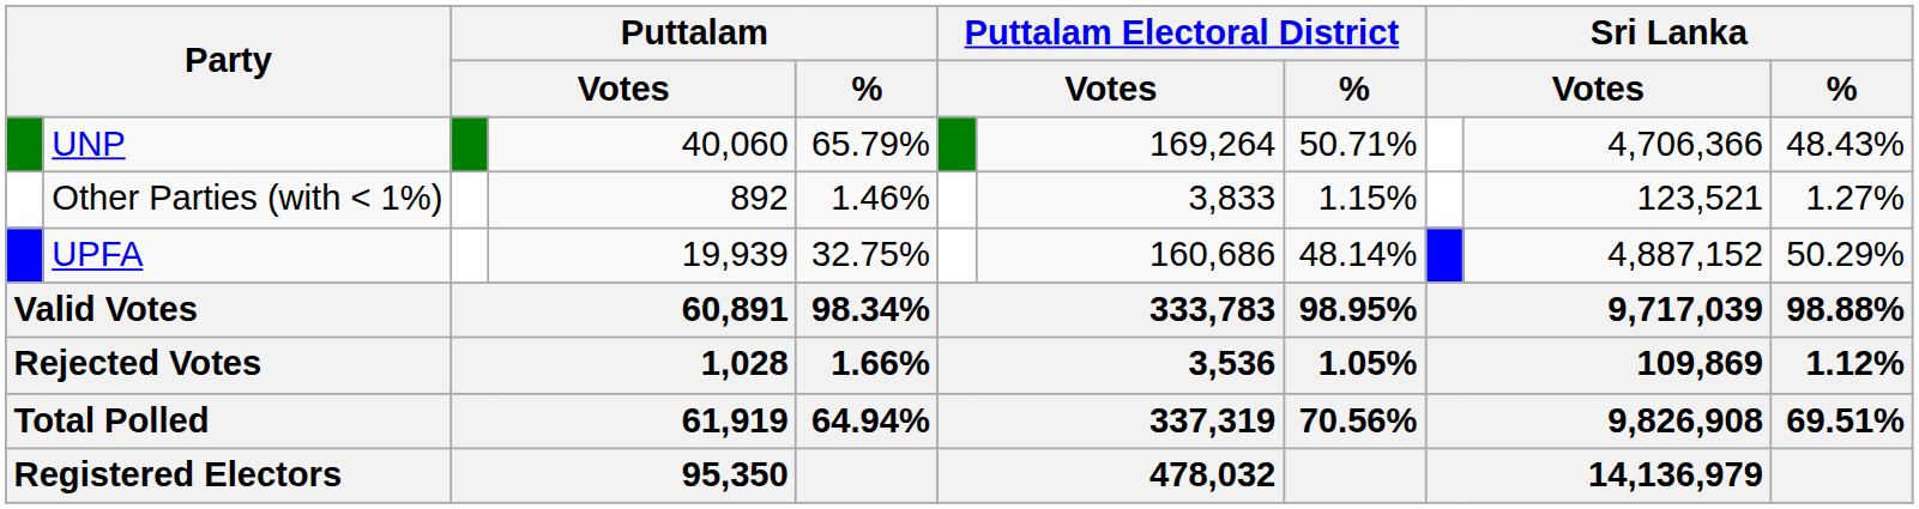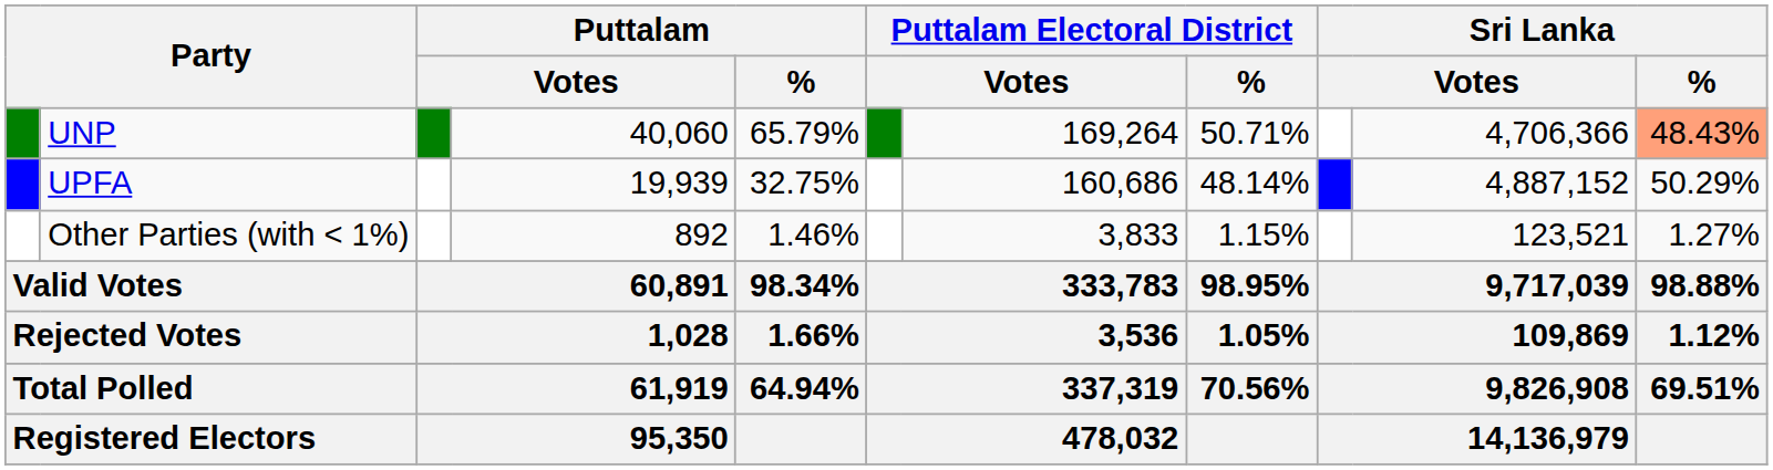 <table class="wikitable">
 <tr>
 <th colspan="2" width="144px"rowspan="2">Party</th>
 <th colspan="3" width="216px">Puttalam</th>
 <th colspan="3" width="216px"><a href='#'>Puttalam Electoral District</a></th>
 <th colspan="3" width="216px">Sri Lanka</th>
 </tr>
 <tr>
 <th colspan="2" width="144px">Votes</th>
 <th>%</th>
 <th colspan="2" width="144px">Votes</th>
 <th>%</th>
 <th colspan="2" width="144px">Votes</th>
 <th>%</th>
 </tr>
 <tr>
 <td style="background-color:green;" width="10px"></td>
 <td style="text-align:left;"><a href='#'>UNP</a></td>
 <td style="background-color:green;" width="10px"></td>
 <td style="text-align:right;">40,060</td>
 <td style="text-align:right;">65.79%</td>
 <td style="background-color:green;" width="10px"></td>
 <td style="text-align:right;">169,264</td>
 <td style="text-align:right;">50.71%</td>
 <td style="background-color:white;" width="10px"></td>
 <td style="text-align:right;">4,706,366</td>
-<td style="text-align:right;">48.43%</td>
+<td style="background: lightsalmon; text-align:right;">48.43%</td>
+</tr>
+<tr>
+<td style="background-color:blue;" width="10px"></td>
+<td style="text-align:left;"><a href='#'>UPFA</a></td>
+<td style="background-color:white;" width="10px"></td>
+<td style="text-align:right;">19,939</td>
+<td style="text-align:right;">32.75%</td>
+<td style="background-color:white;" width="10px"></td>
+<td style="text-align:right;">160,686</td>
+<td style="text-align:right;">48.14%</td>
+<td style="background-color:blue;" width="10px"></td>
+<td style="text-align:right;">4,887,152</td>
+<td style="text-align:right;">50.29%</td>
 </tr>
 <tr>
 <td style="background-color:white;" width="10px"></td>
 <td style="text-align:left;">Other Parties (with < 1%)</td>
 <td style="background-color:white;" width="10px"></td>
 <td style="text-align:right;">892</td>
 <td style="text-align:right;">1.46%</td>
 <td style="background-color:white;" width="10px"></td>
 <td style="text-align:right;">3,833</td>
 <td style="text-align:right;">1.15%</td>
 <td style="background-color:white;" width="10px"></td>
 <td style="text-align:right;">123,521</td>
 <td style="text-align:right;">1.27%</td>
-</tr>
-<tr>
-<td style="background-color:blue;" width="10px"></td>
-<td style="text-align:left;"><a href='#'>UPFA</a></td>
-<td style="background-color:white;" width="10px"></td>
-<td style="text-align:right;">19,939</td>
-<td style="text-align:right;">32.75%</td>
-<td style="background-color:white;" width="10px"></td>
-<td style="text-align:right;">160,686</td>
-<td style="text-align:right;">48.14%</td>
-<td style="background-color:blue;" width="10px"></td>
-<td style="text-align:right;">4,887,152</td>
-<td style="text-align:right;">50.29%</td>
 </tr>
 <tr>
 <th colspan="2" width="144px"style="text-align:left;">Valid Votes</th>
 <th style="text-align:right;"colspan="2" width="144px">60,891</th>
 <th style="text-align:right;">98.34%</th>
 <th style="text-align:right;"colspan="2" width="144px">333,783</th>
 <th style="text-align:right;">98.95%</th>
 <th style="text-align:right;"colspan="2" width="144px">9,717,039</th>
 <th style="text-align:right;">98.88%</th>
 </tr>
 <tr>
 <th colspan="2" width="144px"style="text-align:left;">Rejected Votes</th>
 <th style="text-align:right;"colspan="2" width="144px">1,028</th>
 <th style="text-align:right;">1.66%</th>
 <th style="text-align:right;"colspan="2" width="144px">3,536</th>
 <th style="text-align:right;">1.05%</th>
 <th style="text-align:right;"colspan="2" width="144px">109,869</th>
 <th style="text-align:right;">1.12%</th>
 </tr>
 <tr>
 <th colspan="2" width="144px"style="text-align:left;">Total Polled</th>
 <th style="text-align:right;"colspan="2" width="144px">61,919</th>
 <th style="text-align:right;">64.94%</th>
 <th style="text-align:right;"colspan="2" width="144px">337,319</th>
 <th style="text-align:right;">70.56%</th>
 <th style="text-align:right;"colspan="2" width="144px">9,826,908</th>
 <th style="text-align:right;">69.51%</th>
 </tr>
 <tr>
 <th colspan="2" width="144px"style="text-align:left;">Registered Electors</th>
 <th style="text-align:right;"colspan="2" width="144px">95,350</th>
 <th></th>
 <th style="text-align:right;"colspan="2" width="144px">478,032</th>
 <th></th>
 <th style="text-align:right;"colspan="2" width="144px">14,136,979</th>
 <th></th>
 </tr>
 </table>
